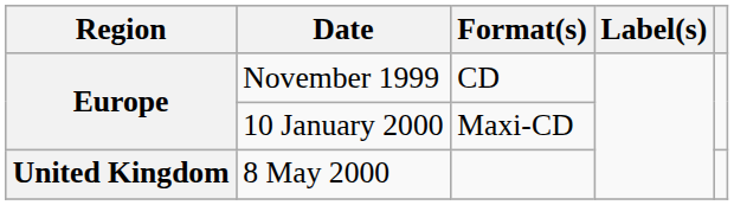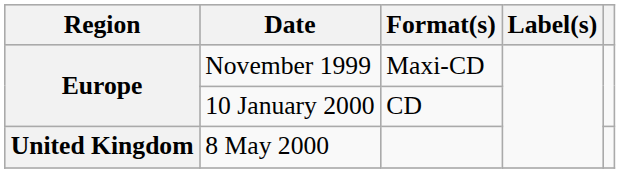 <table class="wikitable plainrowheaders">
 <tr>
 <th scope="col">Region</th>
 <th scope="col">Date</th>
 <th scope="col">Format(s)</th>
 <th scope="col">Label(s)</th>
 <th scope="col"></th>
 </tr>
 <tr>
 <th scope="row" rowspan="2">Europe</th>
 <td>November 1999</td>
-<td>CD</td>
+<td>Maxi-CD</td>
 <td rowspan="3"></td>
 <td rowspan="2"></td>
 </tr>
 <tr>
 <td>10 January 2000</td>
-<td>Maxi-CD</td>
+<td>CD</td>
 </tr>
 <tr>
 <th scope="row">United Kingdom</th>
 <td>8 May 2000</td>
 <td></td>
 <td></td>
 </tr>
 </table>
